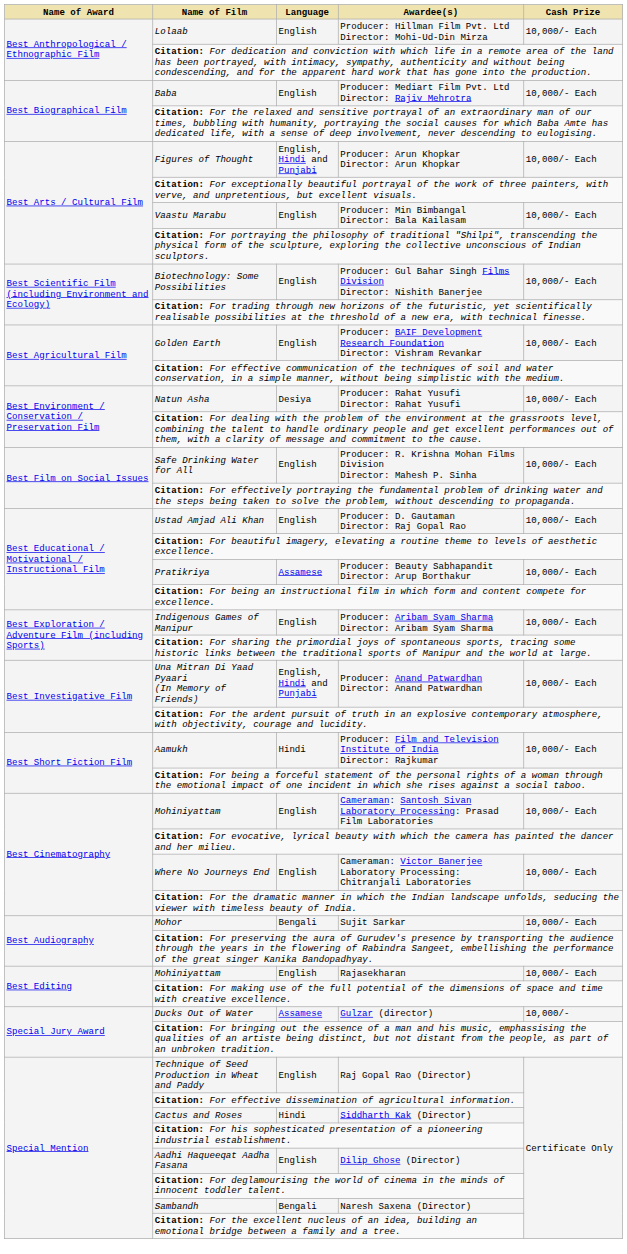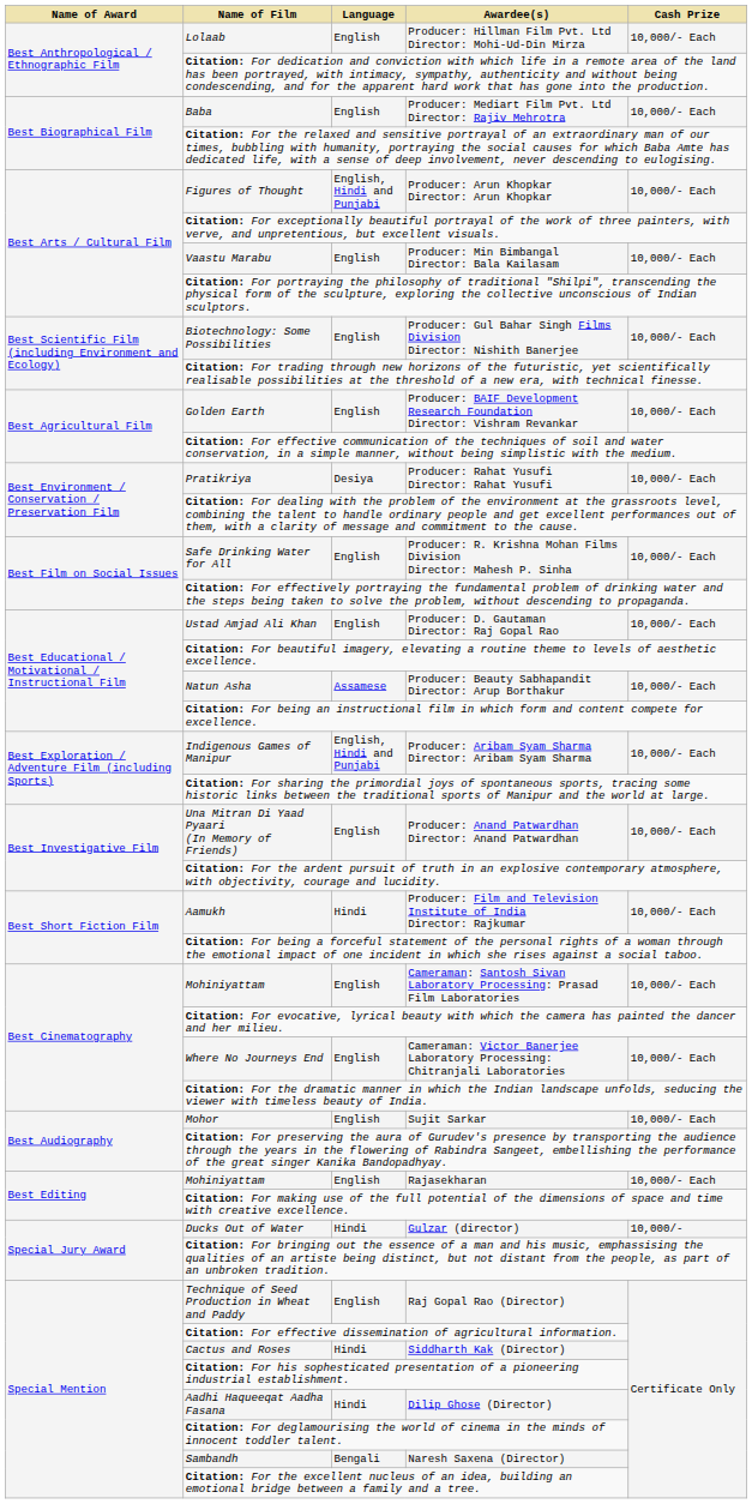 <table class="wikitable" style="width:100%;">
 <tr>
 <th style="background-color:#EFE4B0;width:24%;">Name of Award</th>
 <th style="background-color:#EFE4B0;width:20%;">Name of Film</th>
 <th style="background-color:#EFE4B0;width:10%;">Language</th>
 <th style="background-color:#EFE4B0;width:30%;">Awardee(s)</th>
 <th style="background-color:#EFE4B0;width:16%;">Cash Prize</th>
 </tr>
 <tr style="background-color:#F4F4F4">
 <td rowspan="2"><a href='#'>Best Anthropological / Ethnographic Film</a></td>
 <td><em>Lolaab</em></td>
 <td>English</td>
 <td>Producer: Hillman Film Pvt. Ltd<br>Director: Mohi-Ud-Din Mirza</td>
 <td> 10,000/- Each</td>
 </tr>
 <tr style="background-color:#F9F9F9">
 <td colspan="4"><strong>Citation:</strong> <em>For dedication and conviction with which life in a remote area of the land has been portrayed, with intimacy, sympathy, authenticity and without being condescending, and for the apparent hard work that has gone into the production.</em></td>
 </tr>
 <tr style="background-color:#F4F4F4">
 <td rowspan="2"><a href='#'>Best Biographical Film</a></td>
 <td><em>Baba</em></td>
 <td>English</td>
 <td>Producer: Mediart Film Pvt. Ltd<br>Director: <a href='#'>Rajiv Mehrotra</a></td>
 <td> 10,000/- Each</td>
 </tr>
 <tr style="background-color:#F9F9F9">
 <td colspan="4"><strong>Citation:</strong> <em>For the relaxed and sensitive portrayal of an extraordinary man of our times, bubbling with humanity, portraying the social causes for which Baba Amte has dedicated life, with a sense of deep involvement, never descending to eulogising.</em></td>
 </tr>
 <tr style="background-color:#F4F4F4">
 <td rowspan="4"><a href='#'>Best Arts / Cultural Film</a></td>
 <td><em>Figures of Thought</em></td>
 <td>English, <a href='#'>Hindi</a> and <a href='#'>Punjabi</a></td>
 <td>Producer: Arun Khopkar<br>Director: Arun Khopkar</td>
 <td> 10,000/- Each</td>
 </tr>
 <tr style="background-color:#F9F9F9">
 <td colspan="4"><strong>Citation:</strong> <em>For exceptionally beautiful portrayal of the work of three painters, with verve, and unpretentious, but excellent visuals.</em></td>
 </tr>
 <tr style="background-color:#F4F4F4">
 <td><em>Vaastu Marabu</em></td>
 <td>English</td>
 <td>Producer: Min Bimbangal<br>Director: Bala Kailasam</td>
 <td> 10,000/- Each</td>
 </tr>
 <tr style="background-color:#F9F9F9">
 <td colspan="4"><strong>Citation:</strong> <em>For portraying the philosophy of traditional "Shilpi", transcending the physical form of the sculpture, exploring the collective unconscious of Indian sculptors.</em></td>
 </tr>
 <tr style="background-color:#F4F4F4">
 <td rowspan="2"><a href='#'>Best Scientific Film (including Environment and Ecology)</a></td>
 <td><em>Biotechnology: Some Possibilities</em></td>
 <td>English</td>
 <td>Producer: Gul Bahar Singh  <a href='#'>Films Division</a><br>Director: Nishith Banerjee</td>
 <td> 10,000/- Each</td>
 </tr>
 <tr style="background-color:#F9F9F9">
 <td colspan="4"><strong>Citation:</strong> <em>For trading through new horizons of the futuristic, yet scientifically realisable possibilities at the threshold of a new era, with technical finesse.</em></td>
 </tr>
 <tr style="background-color:#F4F4F4">
 <td rowspan="2"><a href='#'>Best Agricultural Film</a></td>
 <td><em>Golden Earth</em></td>
 <td>English</td>
 <td>Producer: <a href='#'>BAIF Development Research Foundation</a><br>Director: Vishram Revankar</td>
 <td> 10,000/- Each</td>
 </tr>
 <tr style="background-color:#F9F9F9">
 <td colspan="4"><strong>Citation:</strong> <em>For effective communication of the techniques of soil and water conservation, in a simple manner, without being simplistic with the medium.</em></td>
 </tr>
 <tr style="background-color:#F4F4F4">
 <td rowspan="2"><a href='#'>Best Environment / Conservation / Preservation Film</a></td>
-<td><em>Natun Asha</em></td>
+<td><em>Pratikriya</em></td>
 <td>Desiya</td>
 <td>Producer: Rahat Yusufi<br>Director: Rahat Yusufi</td>
 <td> 10,000/- Each</td>
 </tr>
 <tr style="background-color:#F9F9F9">
 <td colspan="4"><strong>Citation:</strong> <em>For dealing with the problem of the environment at the grassroots level, combining the talent to handle ordinary people and get excellent performances out of them, with a clarity of message and commitment to the cause.</em></td>
 </tr>
 <tr style="background-color:#F4F4F4">
 <td rowspan="2"><a href='#'>Best Film on Social Issues</a></td>
 <td><em>Safe Drinking Water for All</em></td>
 <td>English</td>
 <td>Producer: R. Krishna Mohan  Films Division<br>Director: Mahesh P. Sinha</td>
 <td> 10,000/- Each</td>
 </tr>
 <tr style="background-color:#F9F9F9">
 <td colspan="4"><strong>Citation:</strong> <em>For effectively portraying the fundamental problem of drinking water and the steps being taken to solve the problem, without descending to propaganda.</em></td>
 </tr>
 <tr style="background-color:#F4F4F4">
 <td rowspan="4"><a href='#'>Best Educational / Motivational / Instructional Film</a></td>
 <td><em>Ustad Amjad Ali Khan</em></td>
 <td>English</td>
 <td>Producer: D. Gautaman<br>Director: Raj Gopal Rao</td>
 <td> 10,000/- Each</td>
 </tr>
 <tr style="background-color:#F9F9F9">
 <td colspan="4"><strong>Citation:</strong> <em>For beautiful imagery, elevating a routine theme to levels of aesthetic excellence.</em></td>
 </tr>
 <tr style="background-color:#F4F4F4">
-<td><em>Pratikriya</em></td>
+<td><em>Natun Asha</em></td>
 <td><a href='#'>Assamese</a></td>
 <td>Producer: Beauty Sabhapandit<br>Director: Arup Borthakur</td>
 <td> 10,000/- Each</td>
 </tr>
 <tr style="background-color:#F9F9F9">
 <td colspan="4"><strong>Citation:</strong> <em>For being an instructional film in which form and content compete for excellence.</em></td>
 </tr>
 <tr style="background-color:#F4F4F4">
 <td rowspan="2"><a href='#'>Best Exploration / Adventure Film (including Sports)</a></td>
 <td><em>Indigenous Games of Manipur</em></td>
-<td>English</td>
+<td>English, <a href='#'>Hindi</a> and <a href='#'>Punjabi</a></td>
 <td>Producer: <a href='#'>Aribam Syam Sharma</a><br>Director: Aribam Syam Sharma</td>
 <td> 10,000/- Each</td>
 </tr>
 <tr style="background-color:#F9F9F9">
 <td colspan="4"><strong>Citation:</strong> <em>For sharing the primordial joys of spontaneous sports, tracing some historic links between the traditional sports of Manipur and the world	at large.</em></td>
 </tr>
 <tr style="background-color:#F4F4F4">
 <td rowspan="2"><a href='#'>Best Investigative Film</a></td>
 <td><em>Una Mitran Di Yaad Pyaari<br>(In Memory of Friends)</em></td>
-<td>English, <a href='#'>Hindi</a> and <a href='#'>Punjabi</a></td>
+<td>English</td>
 <td>Producer: <a href='#'>Anand Patwardhan</a><br>Director: Anand Patwardhan</td>
 <td> 10,000/- Each</td>
 </tr>
 <tr style="background-color:#F9F9F9">
 <td colspan="4"><strong>Citation:</strong> <em>For the ardent pursuit of truth in an explosive contemporary atmosphere, with objectivity, courage and lucidity.</em></td>
 </tr>
 <tr style="background-color:#F4F4F4">
 <td rowspan="2"><a href='#'>Best Short Fiction Film</a></td>
 <td><em>Aamukh</em></td>
 <td>Hindi</td>
 <td>Producer: <a href='#'>Film and Television Institute of India</a><br>Director: Rajkumar</td>
 <td> 10,000/- Each</td>
 </tr>
 <tr style="background-color:#F9F9F9">
 <td colspan="4"><strong>Citation:</strong> <em>For being a forceful statement of the personal rights of a woman through the emotional impact of one incident in which she rises against a social taboo.</em></td>
 </tr>
 <tr style="background-color:#F4F4F4">
 <td rowspan="4"><a href='#'>Best Cinematography</a></td>
 <td><em>Mohiniyattam</em></td>
 <td>English</td>
 <td><a href='#'>Cameraman</a>: <a href='#'>Santosh Sivan</a><br><a href='#'>Laboratory Processing</a>: Prasad Film Laboratories</td>
 <td> 10,000/- Each</td>
 </tr>
 <tr style="background-color:#F9F9F9">
 <td colspan="4"><strong>Citation:</strong> <em>For evocative, lyrical beauty with which the camera has painted the dancer and her milieu.</em></td>
 </tr>
 <tr style="background-color:#F4F4F4">
 <td><em>Where No Journeys End</em></td>
 <td>English</td>
 <td>Cameraman: <a href='#'>Victor Banerjee</a><br>Laboratory Processing: Chitranjali Laboratories</td>
 <td> 10,000/- Each</td>
 </tr>
 <tr style="background-color:#F9F9F9">
 <td colspan="4"><strong>Citation:</strong> <em>For the dramatic manner in which the Indian landscape unfolds, seducing the viewer with timeless beauty of India.</em></td>
 </tr>
 <tr style="background-color:#F4F4F4">
 <td rowspan="2"><a href='#'>Best Audiography</a></td>
 <td><em>Mohor</em></td>
-<td>Bengali</td>
+<td>English</td>
 <td>Sujit Sarkar</td>
 <td> 10,000/- Each</td>
 </tr>
 <tr style="background-color:#F9F9F9">
 <td colspan="4"><strong>Citation:</strong> <em>For preserving the aura of Gurudev's presence by transporting the audience through the years in the flowering of Rabindra Sangeet, embellishing the performance of the great singer Kanika Bandopadhyay.</em></td>
 </tr>
 <tr style="background-color:#F4F4F4">
 <td rowspan="2"><a href='#'>Best Editing</a></td>
 <td><em>Mohiniyattam</em></td>
 <td>English</td>
 <td>Rajasekharan</td>
 <td> 10,000/- Each</td>
 </tr>
 <tr style="background-color:#F9F9F9">
 <td colspan="4"><strong>Citation:</strong> <em>For making use of the full potential of the dimensions of space and time with creative excellence.</em></td>
 </tr>
 <tr style="background-color:#F4F4F4">
 <td rowspan="2"><a href='#'>Special Jury Award</a></td>
 <td><em>Ducks Out of Water</em></td>
-<td><a href='#'>Assamese</a></td>
+<td>Hindi</td>
 <td><a href='#'>Gulzar</a> (director)</td>
 <td> 10,000/-</td>
 </tr>
 <tr style="background-color:#F9F9F9">
 <td colspan="4"><strong>Citation:</strong> <em>For bringing out the essence of a man and his music, emphassising the qualities of an artiste being distinct, but not distant from the people, as part of an unbroken tradition.</em></td>
 </tr>
 <tr style="background-color:#F4F4F4">
 <td rowspan="8"><a href='#'>Special Mention</a></td>
 <td><em>Technique of Seed Production in Wheat and Paddy</em></td>
 <td>English</td>
 <td>Raj Gopal Rao (Director)</td>
 <td rowspan="8">Certificate Only</td>
 </tr>
 <tr style="background-color:#F9F9F9">
 <td colspan="3"><strong>Citation:</strong> <em>For effective dissemination of agricultural information.</em></td>
 </tr>
 <tr style="background-color:#F4F4F4">
 <td><em>Cactus and Roses</em></td>
 <td>Hindi</td>
 <td><a href='#'>Siddharth Kak</a> (Director)</td>
 </tr>
 <tr style="background-color:#F9F9F9">
 <td colspan="3"><strong>Citation:</strong> <em>For his sophesticated presentation of a pioneering industrial establishment.</em></td>
 </tr>
 <tr style="background-color:#F4F4F4">
 <td><em>Aadhi Haqueeqat Aadha Fasana</em></td>
-<td>English</td>
+<td>Hindi</td>
 <td><a href='#'>Dilip Ghose</a> (Director)</td>
 </tr>
 <tr style="background-color:#F9F9F9">
 <td colspan="3"><strong>Citation:</strong> <em>For deglamourising the world of cinema in the minds of innocent toddler talent.</em></td>
 </tr>
 <tr style="background-color:#F4F4F4">
 <td><em>Sambandh</em></td>
 <td>Bengali</td>
 <td>Naresh Saxena (Director)</td>
 </tr>
 <tr style="background-color:#F9F9F9">
 <td colspan="3"><strong>Citation:</strong> <em>For the excellent nucleus of an idea, building an emotional bridge between a family and a tree.</em></td>
 </tr>
 </table>
